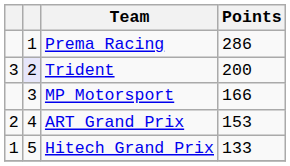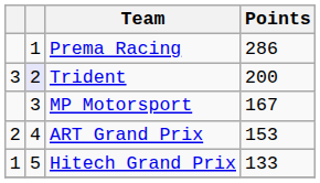 <table class="wikitable" style="font-size: 85%;">
 <tr>
 <th></th>
 <th></th>
 <th>Team</th>
 <th>Points</th>
 </tr>
 <tr>
 <td align="left"></td>
 <td align="center">1</td>
 <td> <a href='#'>Prema Racing</a></td>
 <td>286</td>
 </tr>
 <tr>
 <td align="left"> 3</td>
 <td align="center" style="background: lavender;">2</td>
 <td> <a href='#'>Trident</a></td>
 <td>200</td>
 </tr>
 <tr>
 <td align="left"></td>
 <td align="center">3</td>
 <td> <a href='#'>MP Motorsport</a></td>
-<td>166</td>
+<td>167</td>
 </tr>
 <tr>
 <td align="left"> 2</td>
 <td align="center">4</td>
 <td> <a href='#'>ART Grand Prix</a></td>
 <td>153</td>
 </tr>
 <tr>
 <td align="left"> 1</td>
 <td align="center">5</td>
 <td> <a href='#'>Hitech Grand Prix</a></td>
 <td>133</td>
 </tr>
 <tr>
 </tr>
 </table>
